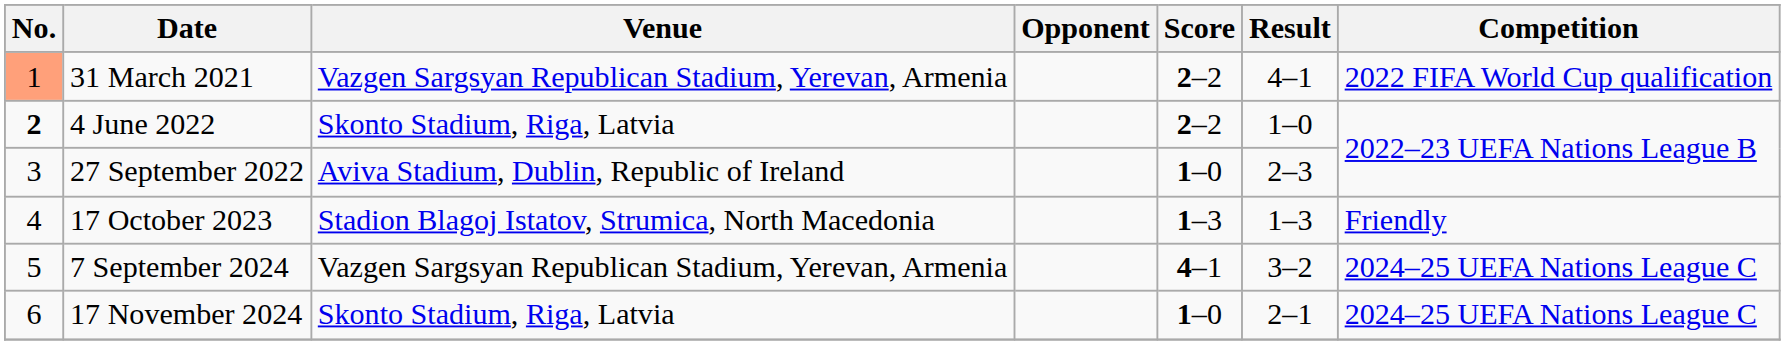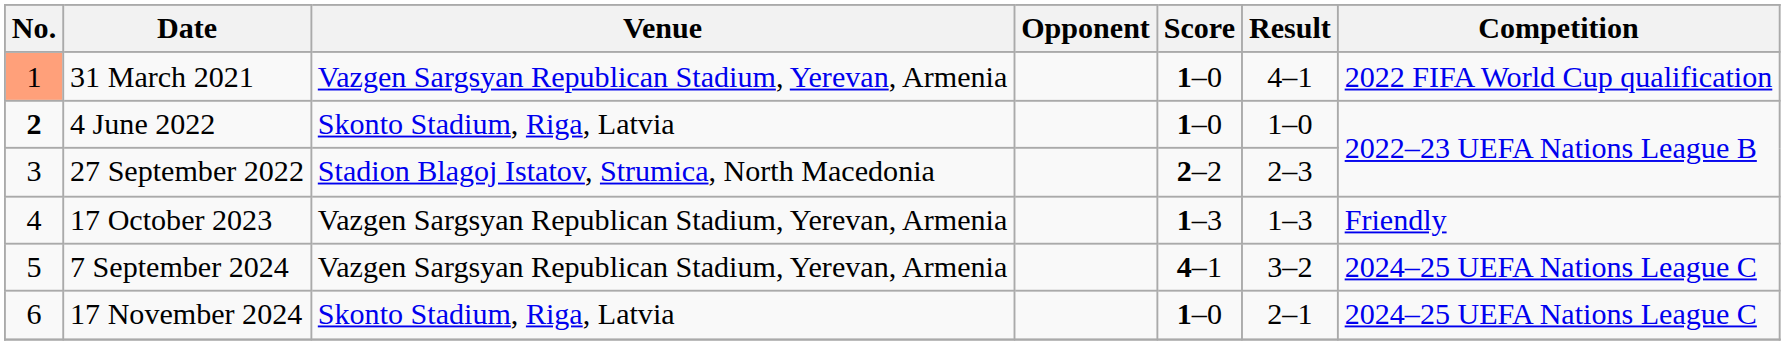 <table class="wikitable sortable">
 <tr>
 <th scope="col">No.</th>
 <th scope="col">Date</th>
 <th scope="col">Venue</th>
 <th scope="col">Opponent</th>
 <th scope="col">Score</th>
 <th scope="col">Result</th>
 <th scope="col">Competition</th>
 </tr>
 <tr>
 <td align="center" style="background: lightsalmon;">1</td>
 <td>31 March 2021</td>
 <td><a href='#'>Vazgen Sargsyan Republican Stadium</a>, <a href='#'>Yerevan</a>, Armenia</td>
 <td></td>
-<td align=center><strong>2</strong>–2</td>
+<td align="center"><strong>1</strong>–0</td>
 <td style="text-align:center">4–1</td>
 <td><a href='#'>2022 FIFA World Cup qualification</a></td>
 </tr>
 <tr>
 <td align="center"><strong>2</strong></td>
 <td>4 June 2022</td>
 <td><a href='#'>Skonto Stadium</a>, <a href='#'>Riga</a>, Latvia</td>
 <td></td>
-<td align=center><strong>2</strong>–2</td>
+<td align="center"><strong>1</strong>–0</td>
 <td align="center">1–0</td>
 <td rowspan=2><a href='#'>2022–23 UEFA Nations League B</a></td>
 </tr>
 <tr>
 <td align="center">3</td>
 <td>27 September 2022</td>
-<td><a href='#'>Aviva Stadium</a>, <a href='#'>Dublin</a>, Republic of Ireland</td>
+<td><a href='#'>Stadion Blagoj Istatov</a>, <a href='#'>Strumica</a>, North Macedonia</td>
 <td></td>
-<td align="center"><strong>1</strong>–0</td>
+<td align=center><strong>2</strong>–2</td>
 <td align=center>2–3</td>
 </tr>
 <tr>
 <td align="center">4</td>
 <td>17 October 2023</td>
-<td><a href='#'>Stadion Blagoj Istatov</a>, <a href='#'>Strumica</a>, North Macedonia</td>
+<td>Vazgen Sargsyan Republican Stadium, Yerevan, Armenia</td>
 <td></td>
 <td align=center><strong>1</strong>–3</td>
 <td align=center>1–3</td>
 <td><a href='#'>Friendly</a></td>
 </tr>
 <tr>
 <td style="text-align:center">5</td>
 <td>7 September 2024</td>
 <td>Vazgen Sargsyan Republican Stadium, Yerevan, Armenia</td>
 <td></td>
 <td style="text-align:center"><strong>4</strong>–1</td>
 <td align="center">3–2</td>
 <td><a href='#'>2024–25 UEFA Nations League C</a></td>
 </tr>
 <tr>
 <td style="text-align:center">6</td>
 <td>17 November 2024</td>
 <td><a href='#'>Skonto Stadium</a>, <a href='#'>Riga</a>, Latvia</td>
 <td></td>
 <td style="text-align:center"><strong>1</strong>–0</td>
 <td style="text-align:center">2–1</td>
 <td><a href='#'>2024–25 UEFA Nations League C</a></td>
 </tr>
 <tr>
 </tr>
 </table>
